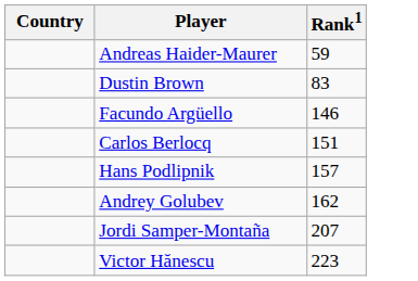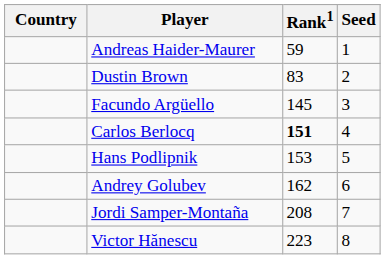 <table class="sortable wikitable">
 <tr>
 <th width="70">Country</th>
 <th width="175">Player</th>
 <th>Rank<sup>1</sup></th>
+<th>Seed</th>
 </tr>
 <tr>
 <td></td>
 <td><a href='#'>Andreas Haider-Maurer</a></td>
 <td>59</td>
+<td>1</td>
 </tr>
 <tr>
 <td></td>
 <td><a href='#'>Dustin Brown</a></td>
 <td>83</td>
+<td>2</td>
 </tr>
 <tr>
 <td></td>
 <td><a href='#'>Facundo Argüello</a></td>
-<td>146</td>
+<td>145</td>
+<td>3</td>
 </tr>
 <tr>
 <td></td>
 <td><a href='#'>Carlos Berlocq</a></td>
-<td>151</td>
+<td><strong>151</strong></td>
+<td>4</td>
 </tr>
 <tr>
 <td></td>
 <td><a href='#'>Hans Podlipnik</a></td>
-<td>157</td>
+<td>153</td>
+<td>5</td>
 </tr>
 <tr>
 <td></td>
 <td><a href='#'>Andrey Golubev</a></td>
 <td>162</td>
+<td>6</td>
 </tr>
 <tr>
 <td></td>
 <td><a href='#'>Jordi Samper-Montaña</a></td>
-<td>207</td>
+<td>208</td>
+<td>7</td>
 </tr>
 <tr>
 <td></td>
 <td><a href='#'>Victor Hănescu</a></td>
 <td>223</td>
+<td>8</td>
 </tr>
 </table>
